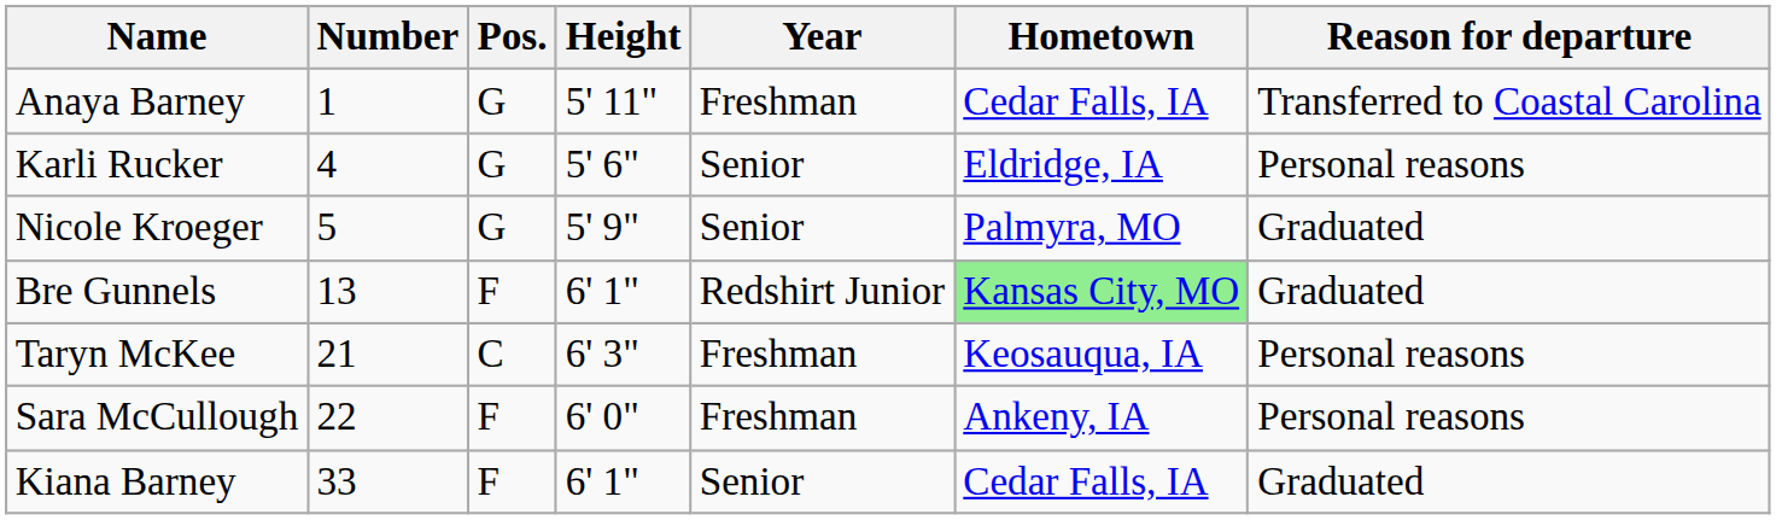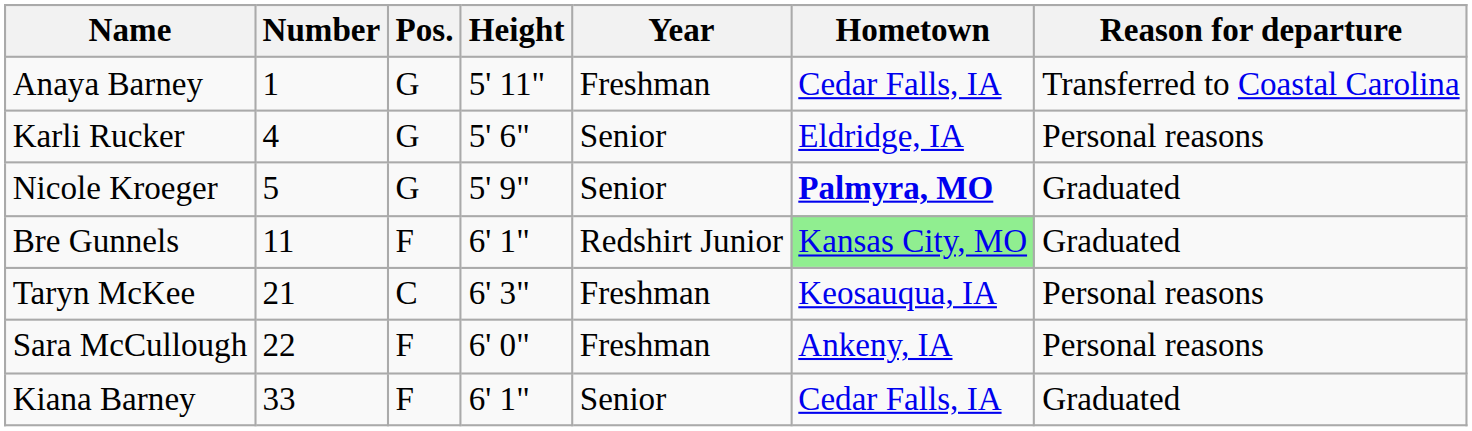 <table class="wikitable sortable" border="1">
 <tr>
 <th>Name</th>
 <th>Number</th>
 <th>Pos.</th>
 <th>Height</th>
 <th>Year</th>
 <th>Hometown</th>
 <th class="unsortable">Reason for departure</th>
 </tr>
 <tr>
 <td>Anaya Barney</td>
 <td>1</td>
 <td>G</td>
 <td>5' 11"</td>
 <td>Freshman</td>
 <td><a href='#'>Cedar Falls, IA</a></td>
 <td>Transferred to <a href='#'>Coastal Carolina</a></td>
 </tr>
 <tr>
 <td>Karli Rucker</td>
 <td>4</td>
 <td>G</td>
 <td>5' 6"</td>
 <td>Senior</td>
 <td><a href='#'>Eldridge, IA</a></td>
 <td>Personal reasons</td>
 </tr>
 <tr>
 <td>Nicole Kroeger</td>
 <td>5</td>
 <td>G</td>
 <td>5' 9"</td>
 <td>Senior</td>
-<td><a href='#'>Palmyra, MO</a></td>
+<td><strong><a href='#'>Palmyra, MO</a></strong></td>
 <td>Graduated</td>
 </tr>
 <tr>
 <td>Bre Gunnels</td>
-<td>13</td>
+<td>11</td>
 <td>F</td>
 <td>6' 1"</td>
 <td>Redshirt Junior</td>
 <td style="background: lightgreen;"><a href='#'>Kansas City, MO</a></td>
 <td>Graduated</td>
 </tr>
 <tr>
 <td>Taryn McKee</td>
 <td>21</td>
 <td>C</td>
 <td>6' 3"</td>
 <td>Freshman</td>
 <td><a href='#'>Keosauqua, IA</a></td>
 <td>Personal reasons</td>
 </tr>
 <tr>
 <td>Sara McCullough</td>
 <td>22</td>
 <td>F</td>
 <td>6' 0"</td>
 <td>Freshman</td>
 <td><a href='#'>Ankeny, IA</a></td>
 <td>Personal reasons</td>
 </tr>
 <tr>
 <td>Kiana Barney</td>
 <td>33</td>
 <td>F</td>
 <td>6' 1"</td>
 <td>Senior</td>
 <td><a href='#'>Cedar Falls, IA</a></td>
 <td>Graduated</td>
 </tr>
 </table>
